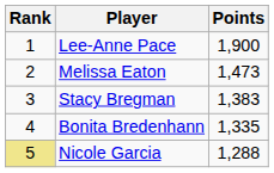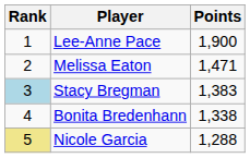 <table class="wikitable">
 <tr>
 <th>Rank</th>
 <th>Player</th>
 <th>Points</th>
 </tr>
 <tr>
 <td align=center>1</td>
 <td> <a href='#'>Lee-Anne Pace</a></td>
 <td align=center>1,900</td>
 </tr>
 <tr>
 <td align=center>2</td>
 <td> <a href='#'>Melissa Eaton</a></td>
-<td align=center>1,473</td>
+<td align=center>1,471</td>
 </tr>
 <tr>
-<td align=center>3</td>
+<td align=center style="background: lightblue;">3</td>
 <td> <a href='#'>Stacy Bregman</a></td>
 <td align=center>1,383</td>
 </tr>
 <tr>
 <td align=center>4</td>
 <td> <a href='#'>Bonita Bredenhann </a></td>
-<td align=center>1,335</td>
+<td align=center>1,338</td>
 </tr>
 <tr>
 <td align=center style="background: khaki;">5</td>
 <td> <a href='#'>Nicole Garcia</a></td>
 <td align=center>1,288</td>
 </tr>
 </table>
